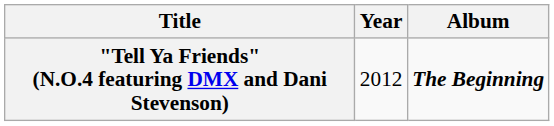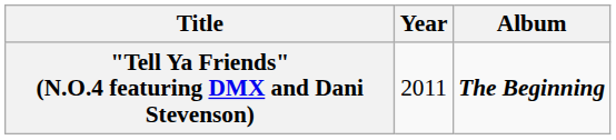 <table class="wikitable plainrowheaders" style="text-align:center;" border="1">
 <tr>
 <th scope="col" style="width:16em;">Title</th>
 <th scope="col">Year</th>
 <th scope="col">Album</th>
 </tr>
 <tr>
 <th scope="row">"Tell Ya Friends" <br><span>(N.O.4 featuring <a href='#'>DMX</a> and Dani Stevenson)</span></th>
-<td>2012</td>
+<td>2011</td>
 <td><strong><em>The Beginning</em></strong></td>
 </tr>
 </table>
